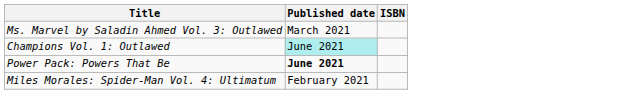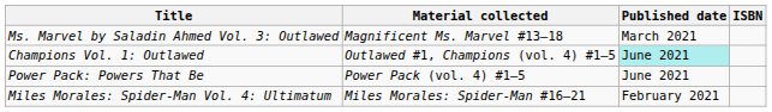 <table class="wikitable">
 <tr>
 <th>Title</th>
+<th>Material collected</th>
 <th>Published date</th>
 <th>ISBN</th>
 </tr>
 <tr>
 <td><em>Ms. Marvel by Saladin Ahmed Vol. 3: Outlawed</em></td>
+<td><em>Magnificent Ms. Marvel</em> #13–18</td>
 <td>March 2021</td>
 <td></td>
 </tr>
 <tr>
 <td><em>Champions Vol. 1: Outlawed</em></td>
+<td><em>Outlawed</em> #1, <em>Champions</em> (vol. 4) #1–5</td>
 <td style="background: paleturquoise;">June 2021</td>
 <td></td>
 </tr>
 <tr>
 <td><em>Power Pack: Powers That Be</em></td>
-<td><strong>June 2021</strong></td>
+<td><em>Power Pack</em> (vol. 4) #1–5</td>
+<td>June 2021</td>
 <td></td>
 </tr>
 <tr>
 <td><em>Miles Morales: Spider-Man Vol. 4: Ultimatum</em></td>
+<td><em>Miles Morales: Spider-Man</em> #16–21</td>
 <td>February 2021</td>
 <td></td>
 </tr>
 </table>
